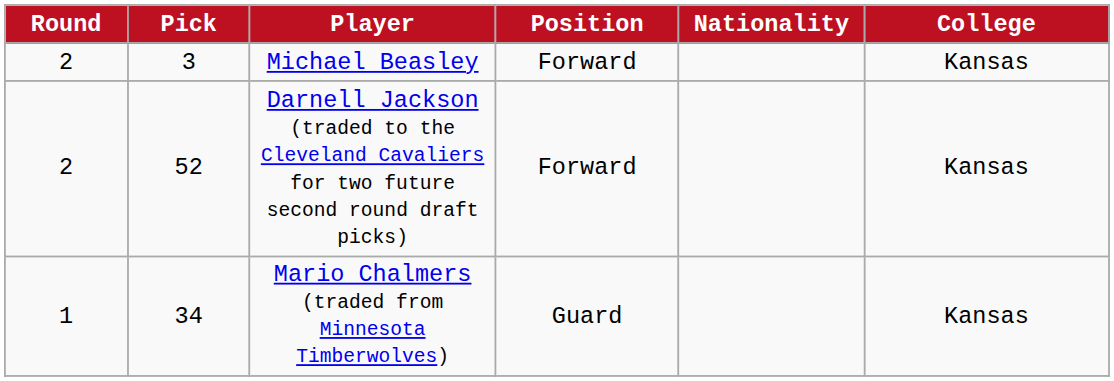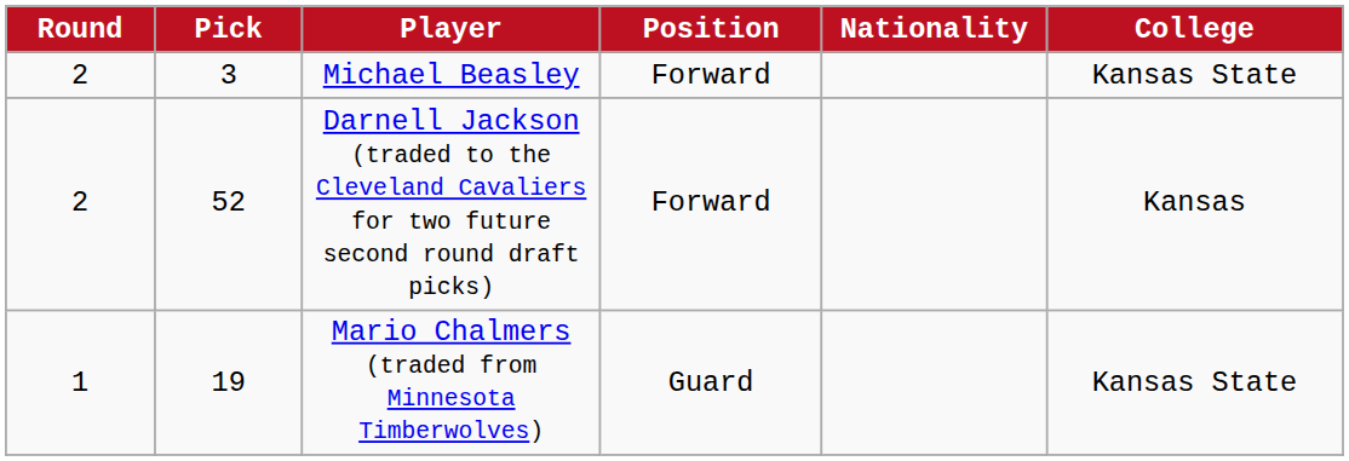 <table class="wikitable sortable sortable">
 <tr>
 <th style="background:#BD1021; color:white" width="10%">Round</th>
 <th style="background:#BD1021; color:white" width="10%">Pick</th>
 <th style="background:#BD1021; color:white" width="20%">Player</th>
 <th style="background:#BD1021; color:white" width="15%">Position</th>
 <th style="background:#BD1021; color:white" width="15%">Nationality</th>
 <th style="background:#BD1021; color:white" width="20%">College</th>
 </tr>
 <tr style="text-align: center">
 <td>2</td>
 <td>3</td>
 <td><a href='#'>Michael Beasley</a></td>
 <td>Forward</td>
 <td></td>
-<td>Kansas</td>
+<td>Kansas State</td>
 </tr>
 <tr style="text-align: center">
 <td>2</td>
 <td>52</td>
 <td><a href='#'>Darnell Jackson</a> <small>(traded to the <a href='#'>Cleveland Cavaliers</a> for two future second round draft picks)</small></td>
 <td>Forward</td>
 <td></td>
 <td>Kansas</td>
 </tr>
 <tr style="text-align: center">
 <td>1</td>
-<td>34</td>
+<td>19</td>
 <td><a href='#'>Mario Chalmers</a> <small>(traded from <a href='#'>Minnesota Timberwolves</a>)</small></td>
 <td>Guard</td>
 <td></td>
-<td>Kansas</td>
+<td>Kansas State</td>
 </tr>
 </table>
